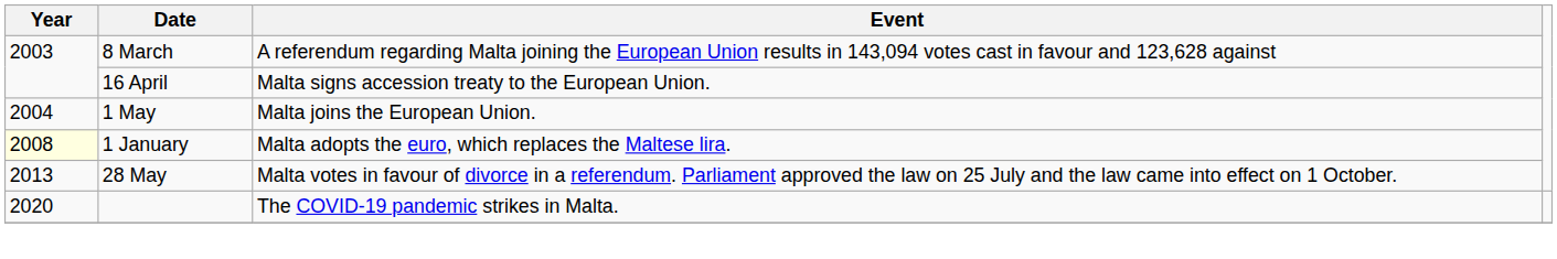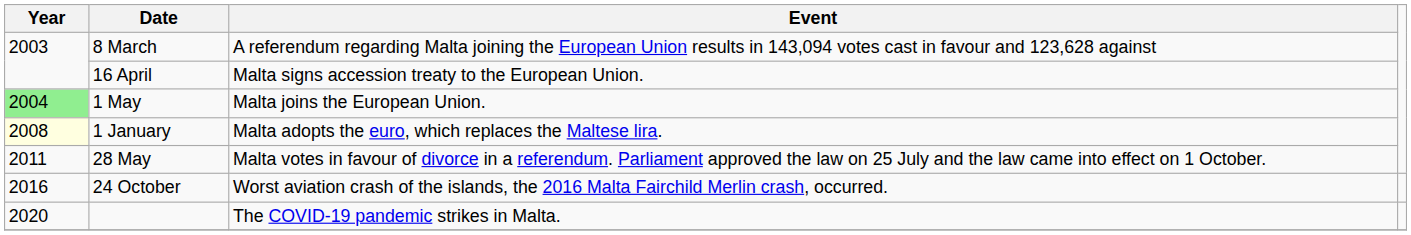 <table class="wikitable" width="100%">
 <tr>
 <th style="width:6%">Year</th>
 <th style="width:10%">Date</th>
 <th>Event</th>
 </tr>
 <tr>
 <td rowspan="2" valign="top">2003</td>
 <td>8 March</td>
 <td>A referendum regarding Malta joining the <a href='#'>European Union</a> results in 143,094 votes cast in favour and 123,628 against</td>
 </tr>
 <tr>
 <td>16 April</td>
 <td>Malta signs accession treaty to the European Union.</td>
 </tr>
 <tr>
-<td>2004</td>
+<td style="background: lightgreen;">2004</td>
 <td>1 May</td>
 <td>Malta joins the European Union.</td>
 </tr>
 <tr>
 <td style="background: lightyellow;">2008</td>
 <td>1 January</td>
 <td>Malta adopts the <a href='#'>euro</a>, which replaces the <a href='#'>Maltese lira</a>.</td>
 </tr>
 <tr>
-<td>2013</td>
+<td>2011</td>
 <td>28 May</td>
 <td>Malta votes in favour of <a href='#'>divorce</a> in a <a href='#'>referendum</a>. <a href='#'>Parliament</a> approved the law on 25 July and the law came into effect on 1 October.</td>
+</tr>
+<tr>
+<td>2016</td>
+<td>24 October</td>
+<td>Worst aviation crash of the islands, the <a href='#'>2016 Malta Fairchild Merlin crash</a>, occurred.</td>
+<td></td>
 </tr>
 <tr>
 <td>2020</td>
 <td></td>
 <td>The <a href='#'>COVID-19 pandemic</a> strikes in Malta.</td>
 <td></td>
 </tr>
 <tr>
 </tr>
 </table>
